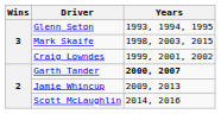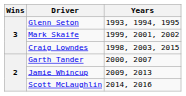 <table class="wikitable" style="font-size: 95%;">
 <tr>
 <th>Wins</th>
 <th>Driver</th>
 <th>Years</th>
 </tr>
 <tr>
 <th rowspan="3">3</th>
 <td> <a href='#'>Glenn Seton</a></td>
 <td>1993, 1994, 1995</td>
 </tr>
 <tr>
 <td> <a href='#'>Mark Skaife</a></td>
-<td>1998, 2003, 2015</td>
+<td>1999, 2001, 2002</td>
 </tr>
 <tr>
 <td> <a href='#'>Craig Lowndes</a></td>
-<td>1999, 2001, 2002</td>
+<td>1998, 2003, 2015</td>
 </tr>
 <tr>
 <th rowspan="3">2</th>
 <td> <a href='#'>Garth Tander</a></td>
-<td><strong>2000, 2007</strong></td>
+<td>2000, 2007</td>
 </tr>
 <tr>
 <td> <a href='#'>Jamie Whincup</a></td>
 <td>2009, 2013</td>
 </tr>
 <tr>
 <td> <a href='#'>Scott McLaughlin</a></td>
 <td>2014, 2016</td>
 </tr>
 </table>
